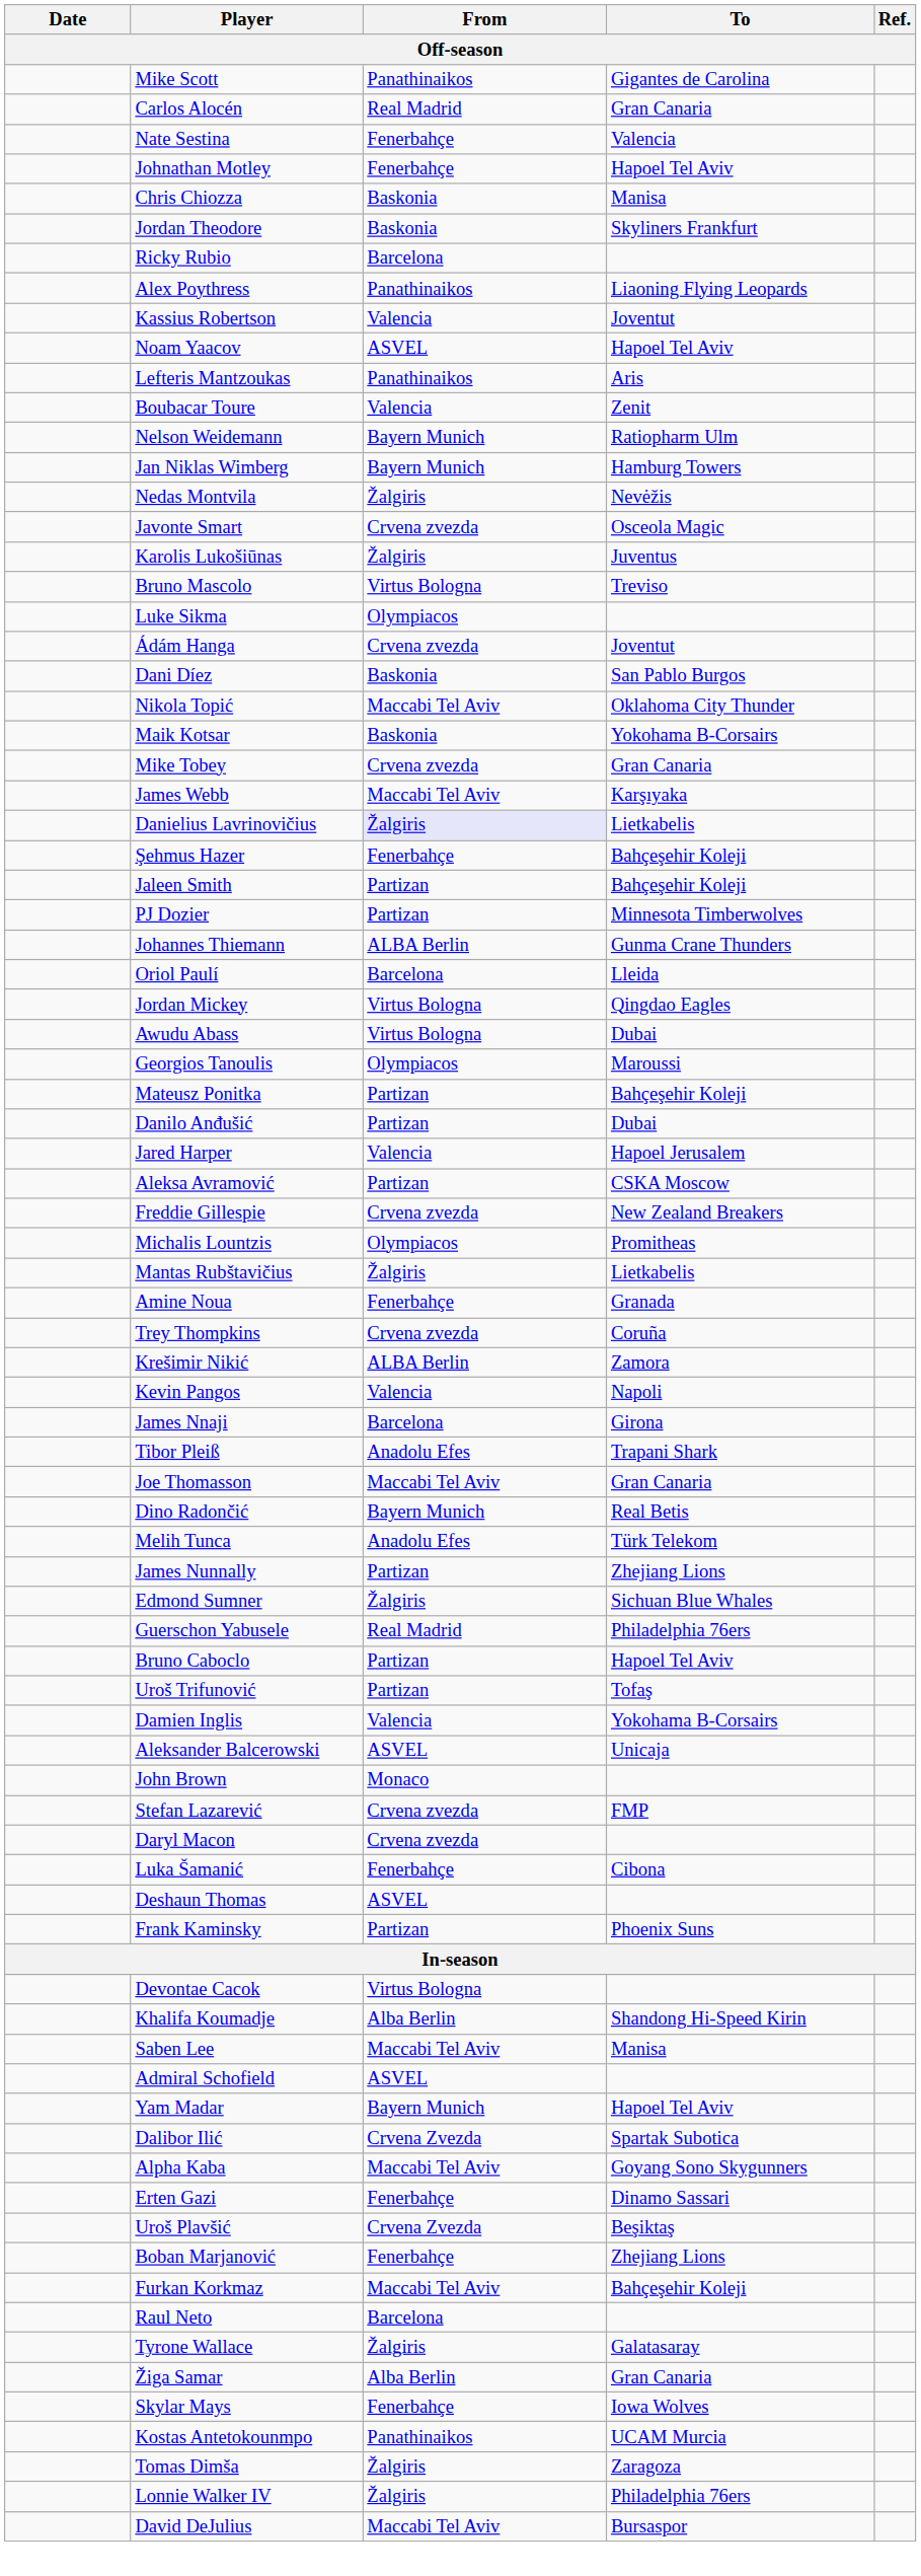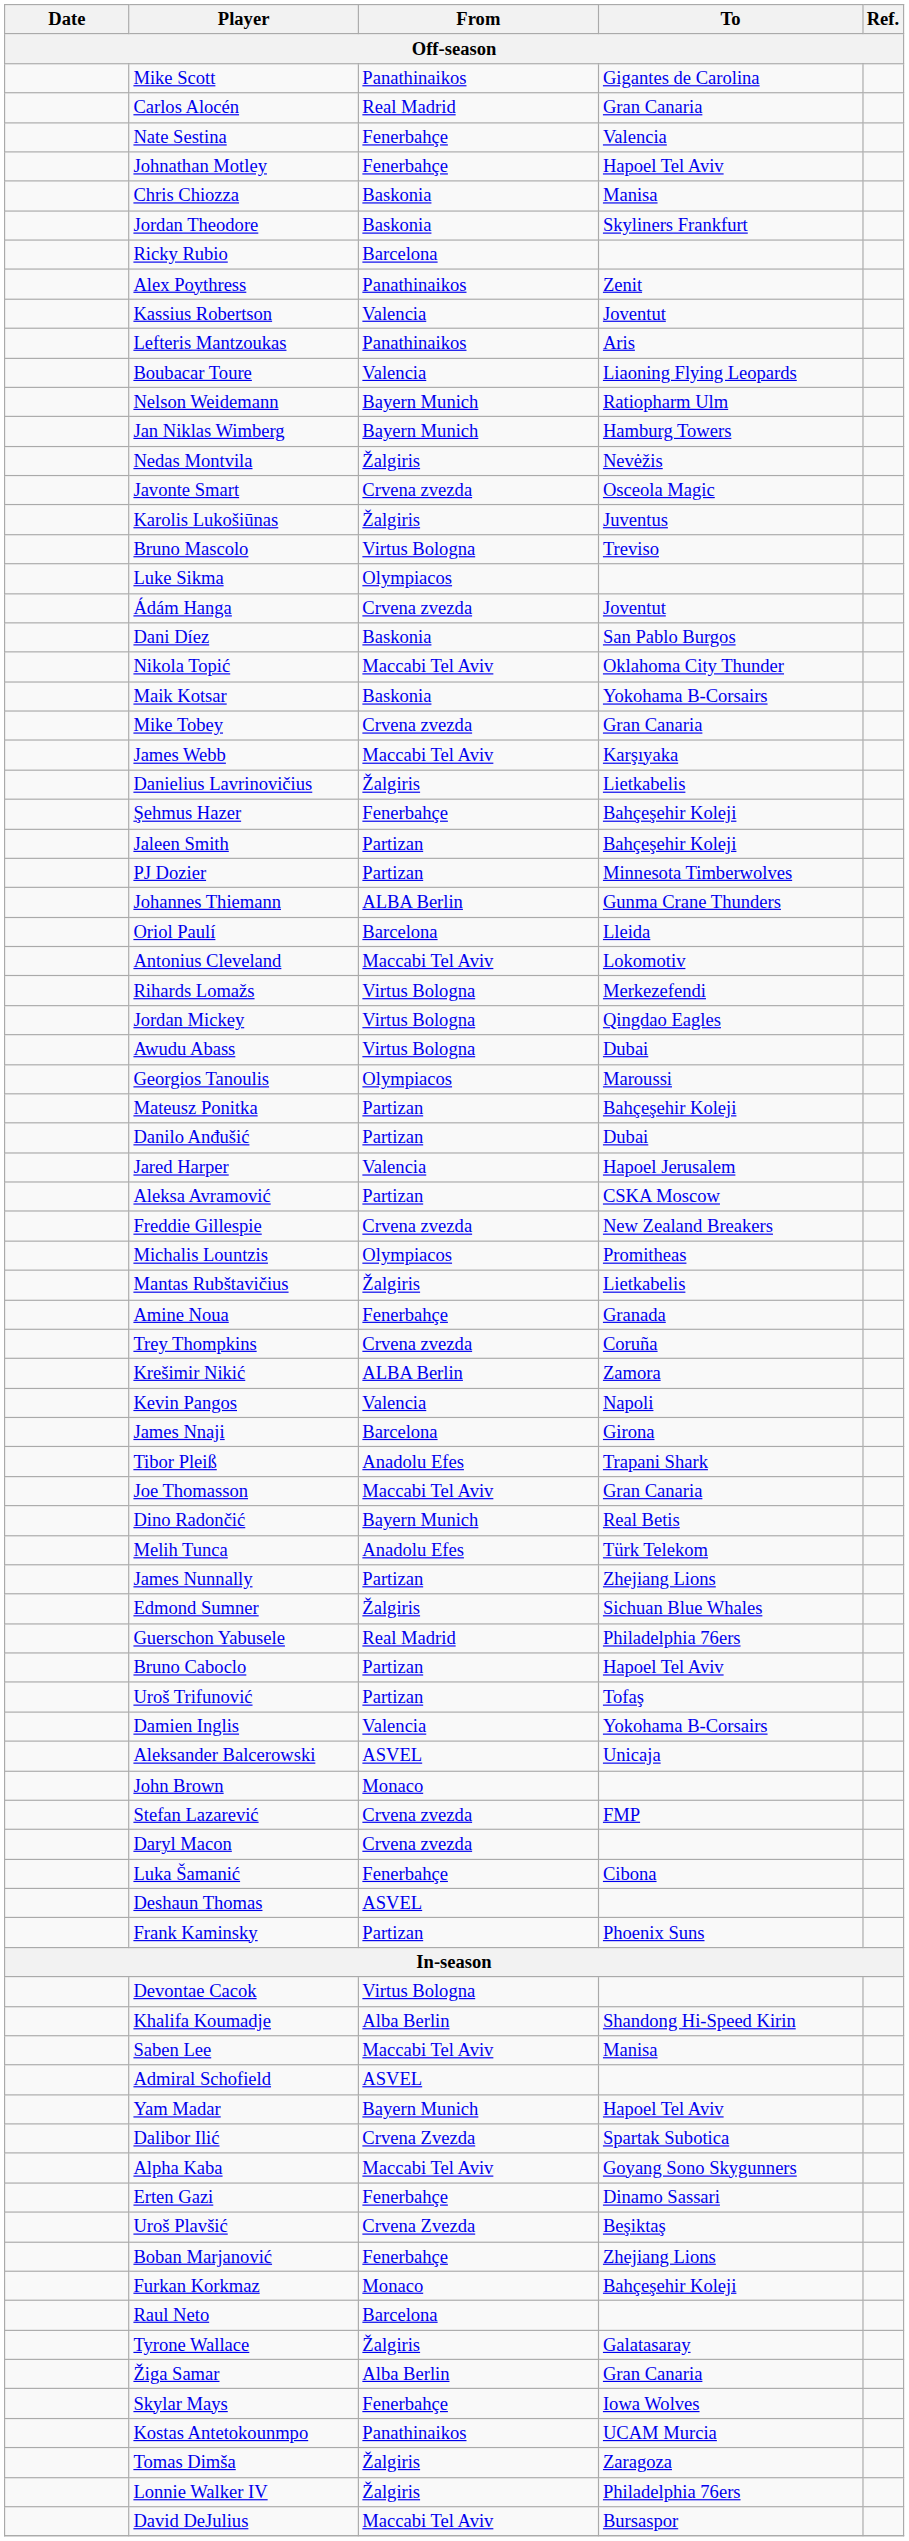 <table class="wikitable sortable">
 <tr>
 <th width=100>Date</th>
 <th width=190>Player</th>
 <th style="width:200px;">From</th>
 <th style="width:220px;">To</th>
 <th>Ref.</th>
 </tr>
 <tr>
 <th colspan="5">Off-season</th>
 </tr>
 <tr>
 <td></td>
 <td> <a href='#'>Mike Scott</a></td>
 <td> <a href='#'>Panathinaikos</a></td>
 <td> <a href='#'>Gigantes de Carolina</a></td>
 <td></td>
 </tr>
 <tr>
 <td></td>
 <td> <a href='#'>Carlos Alocén</a></td>
 <td> <a href='#'>Real Madrid</a></td>
 <td> <a href='#'>Gran Canaria</a></td>
 <td></td>
 </tr>
 <tr>
 <td></td>
 <td> <a href='#'>Nate Sestina</a></td>
 <td> <a href='#'>Fenerbahçe</a></td>
 <td> <a href='#'>Valencia</a></td>
 <td></td>
 </tr>
 <tr>
 <td></td>
 <td> <a href='#'>Johnathan Motley</a></td>
 <td> <a href='#'>Fenerbahçe</a></td>
 <td> <a href='#'>Hapoel Tel Aviv</a></td>
 <td></td>
 </tr>
 <tr>
 <td></td>
 <td> <a href='#'>Chris Chiozza</a></td>
 <td> <a href='#'>Baskonia</a></td>
 <td> <a href='#'>Manisa</a></td>
 <td> </td>
 </tr>
 <tr>
 <td></td>
 <td> <a href='#'>Jordan Theodore</a></td>
 <td> <a href='#'>Baskonia</a></td>
 <td> <a href='#'>Skyliners Frankfurt</a></td>
 <td> </td>
 </tr>
 <tr>
 <td></td>
 <td> <a href='#'>Ricky Rubio</a></td>
 <td> <a href='#'>Barcelona</a></td>
 <td></td>
 <td></td>
 </tr>
 <tr>
 <td></td>
 <td> <a href='#'>Alex Poythress</a></td>
 <td> <a href='#'>Panathinaikos</a></td>
-<td> <a href='#'>Liaoning Flying Leopards</a></td>
+<td> <a href='#'>Zenit</a></td>
 <td></td>
 </tr>
 <tr>
 <td></td>
 <td> <a href='#'>Kassius Robertson</a></td>
 <td> <a href='#'>Valencia</a></td>
 <td> <a href='#'>Joventut</a></td>
-<td></td>
-</tr>
-<tr>
-<td></td>
-<td> <a href='#'>Noam Yaacov</a></td>
-<td> <a href='#'>ASVEL</a></td>
-<td> <a href='#'>Hapoel Tel Aviv</a></td>
 <td></td>
 </tr>
 <tr>
 <td></td>
 <td> <a href='#'>Lefteris Mantzoukas</a></td>
 <td> <a href='#'>Panathinaikos</a></td>
 <td> <a href='#'>Aris</a></td>
 <td></td>
 </tr>
 <tr>
 <td></td>
 <td> <a href='#'>Boubacar Toure</a></td>
 <td> <a href='#'>Valencia</a></td>
-<td> <a href='#'>Zenit</a></td>
+<td> <a href='#'>Liaoning Flying Leopards</a></td>
 <td> </td>
 </tr>
 <tr>
 <td></td>
 <td> <a href='#'>Nelson Weidemann</a></td>
 <td> <a href='#'>Bayern Munich</a></td>
 <td> <a href='#'>Ratiopharm Ulm</a></td>
 <td></td>
 </tr>
 <tr>
 <td></td>
 <td> <a href='#'>Jan Niklas Wimberg</a></td>
 <td> <a href='#'>Bayern Munich</a></td>
 <td> <a href='#'>Hamburg Towers</a></td>
 <td></td>
 </tr>
 <tr>
 <td></td>
 <td> <a href='#'>Nedas Montvila</a></td>
 <td> <a href='#'>Žalgiris</a></td>
 <td> <a href='#'>Nevėžis</a></td>
 <td></td>
 </tr>
 <tr>
 <td></td>
 <td> <a href='#'>Javonte Smart</a></td>
 <td> <a href='#'>Crvena zvezda</a></td>
 <td> <a href='#'>Osceola Magic</a></td>
 <td> </td>
 </tr>
 <tr>
 <td></td>
 <td> <a href='#'>Karolis Lukošiūnas</a></td>
 <td> <a href='#'>Žalgiris</a></td>
 <td> <a href='#'>Juventus</a></td>
 <td></td>
 </tr>
 <tr>
 <td></td>
 <td> <a href='#'>Bruno Mascolo</a></td>
 <td> <a href='#'>Virtus Bologna</a></td>
 <td> <a href='#'>Treviso</a></td>
 <td></td>
 </tr>
 <tr>
 <td></td>
 <td> <a href='#'>Luke Sikma</a></td>
 <td> <a href='#'>Olympiacos</a></td>
 <td></td>
 <td></td>
 </tr>
 <tr>
 <td></td>
 <td> <a href='#'>Ádám Hanga</a></td>
 <td> <a href='#'>Crvena zvezda</a></td>
 <td> <a href='#'>Joventut</a></td>
 <td></td>
 </tr>
 <tr>
 <td></td>
 <td> <a href='#'>Dani Díez</a></td>
 <td> <a href='#'>Baskonia</a></td>
 <td> <a href='#'>San Pablo Burgos</a></td>
 <td></td>
 </tr>
 <tr>
 <td></td>
 <td> <a href='#'>Nikola Topić</a></td>
 <td> <a href='#'>Maccabi Tel Aviv</a></td>
 <td> <a href='#'>Oklahoma City Thunder</a></td>
 <td></td>
 </tr>
 <tr>
 <td></td>
 <td> <a href='#'>Maik Kotsar</a></td>
 <td> <a href='#'>Baskonia</a></td>
 <td> <a href='#'>Yokohama B-Corsairs</a></td>
 <td></td>
 </tr>
 <tr>
 <td></td>
 <td> <a href='#'>Mike Tobey</a></td>
 <td> <a href='#'>Crvena zvezda</a></td>
 <td> <a href='#'>Gran Canaria</a></td>
 <td></td>
 </tr>
 <tr>
 <td></td>
 <td> <a href='#'>James Webb</a></td>
 <td> <a href='#'>Maccabi Tel Aviv</a></td>
 <td> <a href='#'>Karşıyaka</a></td>
 <td></td>
 </tr>
 <tr>
 <td></td>
 <td> <a href='#'>Danielius Lavrinovičius</a></td>
-<td style="background: lavender;"> <a href='#'>Žalgiris</a></td>
+<td> <a href='#'>Žalgiris</a></td>
 <td> <a href='#'>Lietkabelis</a></td>
 <td></td>
 </tr>
 <tr>
 <td></td>
 <td> <a href='#'>Şehmus Hazer</a></td>
 <td> <a href='#'>Fenerbahçe</a></td>
 <td> <a href='#'>Bahçeşehir Koleji</a></td>
 <td></td>
 </tr>
 <tr>
 <td></td>
 <td> <a href='#'>Jaleen Smith</a></td>
 <td> <a href='#'>Partizan</a></td>
 <td> <a href='#'>Bahçeşehir Koleji</a></td>
 <td></td>
 </tr>
 <tr>
 <td></td>
 <td> <a href='#'>PJ Dozier</a></td>
 <td> <a href='#'>Partizan</a></td>
 <td> <a href='#'>Minnesota Timberwolves</a></td>
 <td></td>
 </tr>
 <tr>
 <td></td>
 <td> <a href='#'>Johannes Thiemann</a></td>
 <td> <a href='#'>ALBA Berlin</a></td>
 <td> <a href='#'>Gunma Crane Thunders</a></td>
 <td></td>
 </tr>
 <tr>
 <td></td>
 <td> <a href='#'>Oriol Paulí</a></td>
 <td> <a href='#'>Barcelona</a></td>
 <td> <a href='#'>Lleida</a></td>
 <td></td>
+</tr>
+<tr>
+<td></td>
+<td> <a href='#'>Antonius Cleveland</a></td>
+<td> <a href='#'>Maccabi Tel Aviv</a></td>
+<td> <a href='#'>Lokomotiv</a></td>
+<td></td>
+</tr>
+<tr>
+<td></td>
+<td> <a href='#'>Rihards Lomažs</a></td>
+<td> <a href='#'>Virtus Bologna</a></td>
+<td> <a href='#'>Merkezefendi</a></td>
+<td> </td>
 </tr>
 <tr>
 <td></td>
 <td> <a href='#'>Jordan Mickey</a></td>
 <td> <a href='#'>Virtus Bologna</a></td>
 <td> <a href='#'>Qingdao Eagles</a></td>
 <td> </td>
 </tr>
 <tr>
 <td></td>
 <td> <a href='#'>Awudu Abass</a></td>
 <td> <a href='#'>Virtus Bologna</a></td>
 <td> <a href='#'>Dubai</a></td>
 <td></td>
 </tr>
 <tr>
 <td></td>
 <td> <a href='#'>Georgios Tanoulis</a></td>
 <td> <a href='#'>Olympiacos</a></td>
 <td> <a href='#'>Maroussi</a></td>
 <td></td>
 </tr>
 <tr>
 <td></td>
 <td> <a href='#'>Mateusz Ponitka</a></td>
 <td> <a href='#'>Partizan</a></td>
 <td> <a href='#'>Bahçeşehir Koleji</a></td>
 <td></td>
 </tr>
 <tr>
 <td></td>
 <td> <a href='#'>Danilo Anđušić</a></td>
 <td> <a href='#'>Partizan</a></td>
 <td> <a href='#'>Dubai</a></td>
 <td></td>
 </tr>
 <tr>
 <td></td>
 <td> <a href='#'>Jared Harper</a></td>
 <td> <a href='#'>Valencia</a></td>
 <td> <a href='#'>Hapoel Jerusalem</a></td>
 <td></td>
 </tr>
 <tr>
 <td></td>
 <td> <a href='#'>Aleksa Avramović</a></td>
 <td> <a href='#'>Partizan</a></td>
 <td> <a href='#'>CSKA Moscow</a></td>
 <td></td>
 </tr>
 <tr>
 <td></td>
 <td> <a href='#'>Freddie Gillespie</a></td>
 <td> <a href='#'>Crvena zvezda</a></td>
 <td> <a href='#'>New Zealand Breakers</a></td>
 <td></td>
 </tr>
 <tr>
 <td></td>
 <td> <a href='#'>Michalis Lountzis</a></td>
 <td> <a href='#'>Olympiacos</a></td>
 <td> <a href='#'>Promitheas</a></td>
 <td></td>
 </tr>
 <tr>
 <td></td>
 <td> <a href='#'>Mantas Rubštavičius</a></td>
 <td> <a href='#'>Žalgiris</a></td>
 <td> <a href='#'>Lietkabelis</a></td>
 <td></td>
 </tr>
 <tr>
 <td></td>
 <td> <a href='#'>Amine Noua</a></td>
 <td> <a href='#'>Fenerbahçe</a></td>
 <td> <a href='#'>Granada</a></td>
 <td></td>
 </tr>
 <tr>
 <td></td>
 <td> <a href='#'>Trey Thompkins</a></td>
 <td> <a href='#'>Crvena zvezda</a></td>
 <td> <a href='#'>Coruña</a></td>
 <td></td>
 </tr>
 <tr>
 <td></td>
 <td> <a href='#'>Krešimir Nikić</a></td>
 <td> <a href='#'>ALBA Berlin</a></td>
 <td> <a href='#'>Zamora</a></td>
 <td></td>
 </tr>
 <tr>
 <td></td>
 <td> <a href='#'>Kevin Pangos</a></td>
 <td> <a href='#'>Valencia</a></td>
 <td> <a href='#'>Napoli</a></td>
 <td></td>
 </tr>
 <tr>
 <td></td>
 <td> <a href='#'>James Nnaji</a></td>
 <td> <a href='#'>Barcelona</a></td>
 <td> <a href='#'>Girona</a></td>
 <td></td>
 </tr>
 <tr>
 <td></td>
 <td> <a href='#'>Tibor Pleiß</a></td>
 <td> <a href='#'>Anadolu Efes</a></td>
 <td> <a href='#'>Trapani Shark</a></td>
 <td></td>
 </tr>
 <tr>
 <td></td>
 <td> <a href='#'>Joe Thomasson</a></td>
 <td> <a href='#'>Maccabi Tel Aviv</a></td>
 <td> <a href='#'>Gran Canaria</a></td>
 <td></td>
 </tr>
 <tr>
 <td></td>
 <td> <a href='#'>Dino Radončić</a></td>
 <td> <a href='#'>Bayern Munich</a></td>
 <td> <a href='#'>Real Betis</a></td>
 <td></td>
 </tr>
 <tr>
 <td></td>
 <td> <a href='#'>Melih Tunca</a></td>
 <td> <a href='#'>Anadolu Efes</a></td>
 <td> <a href='#'>Türk Telekom</a></td>
 <td></td>
 </tr>
 <tr>
 <td></td>
 <td> <a href='#'>James Nunnally</a></td>
 <td> <a href='#'>Partizan</a></td>
 <td> <a href='#'>Zhejiang Lions</a></td>
 <td> </td>
 </tr>
 <tr>
 <td></td>
 <td> <a href='#'>Edmond Sumner</a></td>
 <td> <a href='#'>Žalgiris</a></td>
 <td> <a href='#'>Sichuan Blue Whales</a></td>
 <td></td>
 </tr>
 <tr>
 <td></td>
 <td> <a href='#'>Guerschon Yabusele</a></td>
 <td> <a href='#'>Real Madrid</a></td>
 <td> <a href='#'>Philadelphia 76ers</a></td>
 <td></td>
 </tr>
 <tr>
 <td></td>
 <td> <a href='#'>Bruno Caboclo</a></td>
 <td> <a href='#'>Partizan</a></td>
 <td> <a href='#'>Hapoel Tel Aviv</a></td>
 <td></td>
 </tr>
 <tr>
 <td></td>
 <td> <a href='#'>Uroš Trifunović</a></td>
 <td> <a href='#'>Partizan</a></td>
 <td> <a href='#'>Tofaş</a></td>
 <td></td>
 </tr>
 <tr>
 <td></td>
 <td> <a href='#'>Damien Inglis</a></td>
 <td> <a href='#'>Valencia</a></td>
 <td> <a href='#'>Yokohama B-Corsairs</a></td>
 <td></td>
 </tr>
 <tr>
 <td></td>
 <td> <a href='#'>Aleksander Balcerowski</a></td>
 <td> <a href='#'>ASVEL</a></td>
 <td> <a href='#'>Unicaja</a></td>
 <td></td>
 </tr>
 <tr>
 <td></td>
 <td> <a href='#'>John Brown</a></td>
 <td> <a href='#'>Monaco</a></td>
 <td></td>
 <td></td>
 </tr>
 <tr>
 <td></td>
 <td> <a href='#'>Stefan Lazarević</a></td>
 <td> <a href='#'>Crvena zvezda</a></td>
 <td> <a href='#'>FMP</a></td>
 <td></td>
 </tr>
 <tr>
 <td></td>
 <td> <a href='#'>Daryl Macon</a></td>
 <td> <a href='#'>Crvena zvezda</a></td>
 <td></td>
 <td></td>
 </tr>
 <tr>
 <td></td>
 <td> <a href='#'>Luka Šamanić</a></td>
 <td> <a href='#'>Fenerbahçe</a></td>
 <td> <a href='#'>Cibona</a></td>
 <td> </td>
 </tr>
 <tr>
 <td></td>
 <td> <a href='#'>Deshaun Thomas</a></td>
 <td> <a href='#'>ASVEL</a></td>
 <td></td>
 <td></td>
 </tr>
 <tr>
 <td></td>
 <td> <a href='#'>Frank Kaminsky</a></td>
 <td> <a href='#'>Partizan</a></td>
 <td> <a href='#'>Phoenix Suns</a></td>
 <td></td>
 </tr>
 <tr>
 <th colspan="5">In-season</th>
 </tr>
 <tr>
 <td></td>
 <td> <a href='#'>Devontae Cacok</a></td>
 <td> <a href='#'>Virtus Bologna</a></td>
 <td></td>
 <td></td>
 </tr>
 <tr>
 <td></td>
 <td> <a href='#'>Khalifa Koumadje</a></td>
 <td> <a href='#'>Alba Berlin</a></td>
 <td> <a href='#'>Shandong Hi-Speed Kirin</a></td>
 <td></td>
 </tr>
 <tr>
 <td></td>
 <td> <a href='#'>Saben Lee</a></td>
 <td> <a href='#'>Maccabi Tel Aviv</a></td>
 <td> <a href='#'>Manisa</a></td>
 <td></td>
 </tr>
 <tr>
 <td></td>
 <td> <a href='#'>Admiral Schofield</a></td>
 <td> <a href='#'>ASVEL</a></td>
 <td></td>
 <td></td>
 </tr>
 <tr>
 <td></td>
 <td> <a href='#'>Yam Madar</a></td>
 <td> <a href='#'>Bayern Munich</a></td>
 <td> <a href='#'>Hapoel Tel Aviv</a></td>
 <td></td>
 </tr>
 <tr>
 <td></td>
 <td> <a href='#'>Dalibor Ilić</a></td>
 <td> <a href='#'>Crvena Zvezda</a></td>
 <td> <a href='#'>Spartak Subotica</a></td>
 <td></td>
 </tr>
 <tr>
 <td></td>
 <td> <a href='#'>Alpha Kaba</a></td>
 <td> <a href='#'>Maccabi Tel Aviv</a></td>
 <td> <a href='#'>Goyang Sono Skygunners</a></td>
 <td></td>
 </tr>
 <tr>
 <td></td>
 <td> <a href='#'>Erten Gazi</a></td>
 <td> <a href='#'>Fenerbahçe</a></td>
 <td> <a href='#'>Dinamo Sassari</a></td>
 <td></td>
 </tr>
 <tr>
 <td></td>
 <td> <a href='#'>Uroš Plavšić</a></td>
 <td> <a href='#'>Crvena Zvezda</a></td>
 <td> <a href='#'>Beşiktaş</a></td>
 <td></td>
 </tr>
 <tr>
 <td></td>
 <td> <a href='#'>Boban Marjanović</a></td>
 <td> <a href='#'>Fenerbahçe</a></td>
 <td> <a href='#'>Zhejiang Lions</a></td>
 <td></td>
 </tr>
 <tr>
 <td></td>
 <td> <a href='#'>Furkan Korkmaz</a></td>
-<td> <a href='#'>Maccabi Tel Aviv</a></td>
+<td> <a href='#'>Monaco</a></td>
 <td> <a href='#'>Bahçeşehir Koleji</a></td>
 <td></td>
 </tr>
 <tr>
 <td></td>
 <td> <a href='#'>Raul Neto</a></td>
 <td> <a href='#'>Barcelona</a></td>
 <td></td>
 <td></td>
 </tr>
 <tr>
 <td></td>
 <td> <a href='#'>Tyrone Wallace</a></td>
 <td> <a href='#'>Žalgiris</a></td>
 <td> <a href='#'>Galatasaray</a></td>
 <td></td>
 </tr>
 <tr>
 <td></td>
 <td> <a href='#'>Žiga Samar</a></td>
 <td> <a href='#'>Alba Berlin</a></td>
 <td> <a href='#'>Gran Canaria</a></td>
 <td></td>
 </tr>
 <tr>
 <td></td>
 <td> <a href='#'>Skylar Mays</a></td>
 <td> <a href='#'>Fenerbahçe</a></td>
 <td> <a href='#'>Iowa Wolves</a></td>
 <td></td>
 </tr>
 <tr>
 <td></td>
 <td> <a href='#'>Kostas Antetokounmpo</a></td>
 <td> <a href='#'>Panathinaikos</a></td>
 <td> <a href='#'>UCAM Murcia</a></td>
 <td></td>
 </tr>
 <tr>
 <td></td>
 <td> <a href='#'>Tomas Dimša</a></td>
 <td> <a href='#'>Žalgiris</a></td>
 <td> <a href='#'>Zaragoza</a></td>
 <td></td>
 </tr>
 <tr>
 <td></td>
 <td> <a href='#'>Lonnie Walker IV</a></td>
 <td> <a href='#'>Žalgiris</a></td>
 <td> <a href='#'>Philadelphia 76ers</a></td>
 <td></td>
 </tr>
 <tr>
 <td></td>
 <td> <a href='#'>David DeJulius</a></td>
 <td> <a href='#'>Maccabi Tel Aviv</a></td>
 <td> <a href='#'>Bursaspor</a></td>
 <td></td>
 </tr>
 <tr>
 </tr>
 </table>
